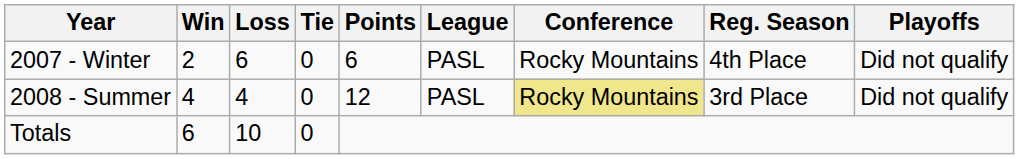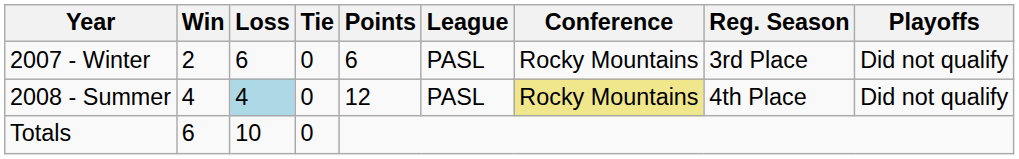 <table class="wikitable">
 <tr>
 <th>Year</th>
 <th>Win</th>
 <th>Loss</th>
 <th>Tie</th>
 <th>Points</th>
 <th>League</th>
 <th>Conference</th>
 <th>Reg. Season</th>
 <th>Playoffs</th>
 </tr>
 <tr>
 <td>2007 - Winter</td>
 <td>2</td>
 <td>6</td>
 <td>0</td>
 <td>6</td>
 <td>PASL</td>
 <td>Rocky Mountains</td>
-<td>4th Place</td>
+<td>3rd Place</td>
 <td>Did not qualify</td>
 </tr>
 <tr>
 <td>2008 - Summer</td>
 <td>4</td>
-<td>4</td>
+<td style="background: lightblue;">4</td>
 <td>0</td>
 <td>12</td>
 <td>PASL</td>
 <td style="background: khaki;">Rocky Mountains</td>
-<td>3rd Place</td>
+<td>4th Place</td>
 <td>Did not qualify</td>
 </tr>
 <tr>
 <td>Totals</td>
 <td>6</td>
 <td>10</td>
 <td>0</td>
 </tr>
 </table>
